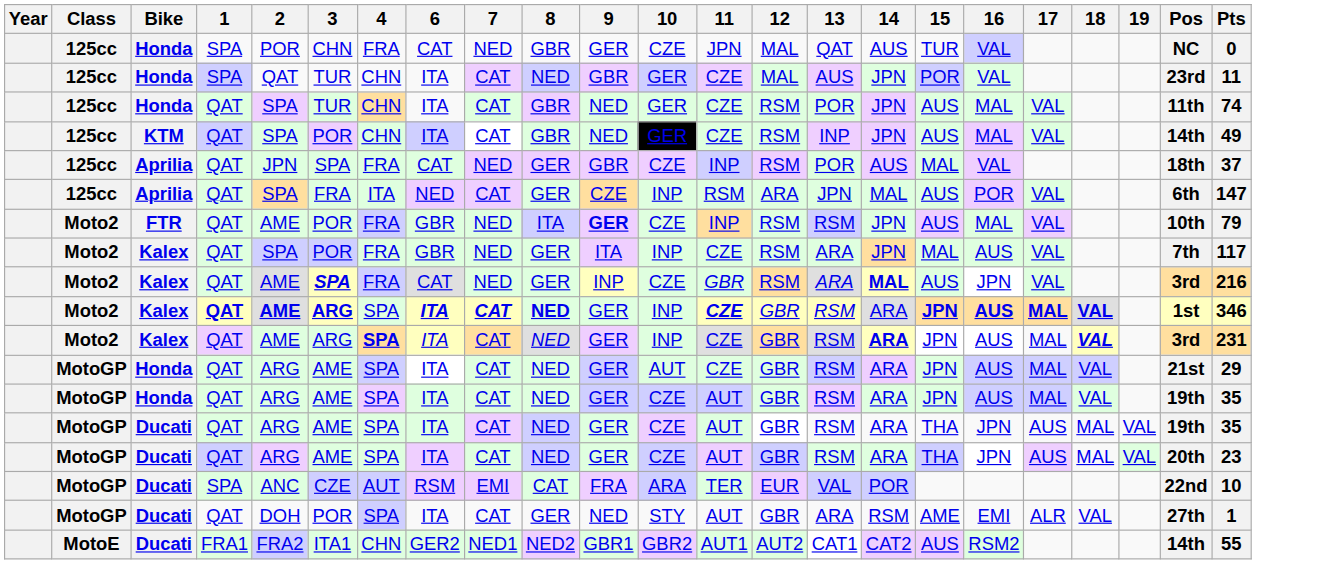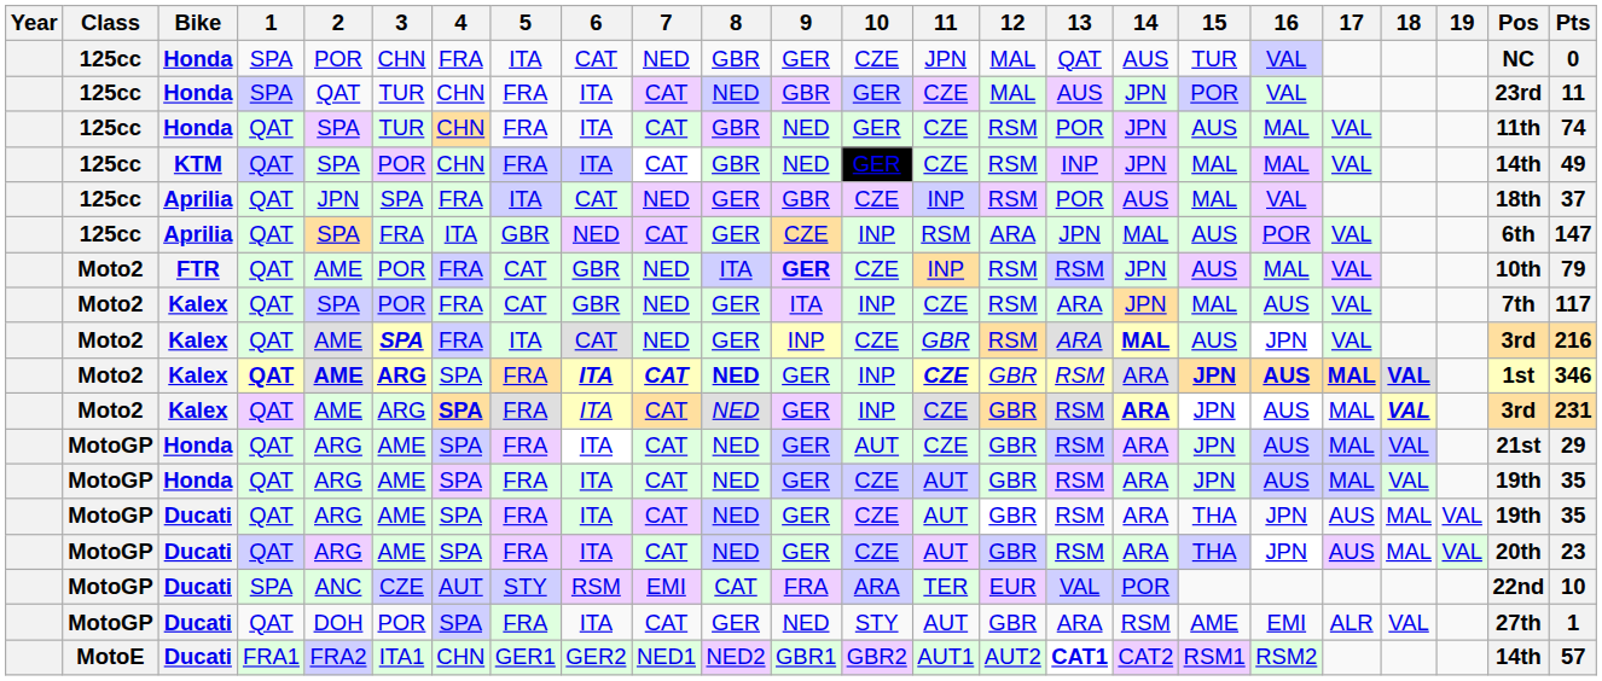 <table class="wikitable" style="text-align:center;">
 <tr>
 <th>Year</th>
 <th>Class</th>
 <th>Bike</th>
 <th>1</th>
 <th>2</th>
 <th>3</th>
 <th>4</th>
+<th>5</th>
 <th>6</th>
 <th>7</th>
 <th>8</th>
 <th>9</th>
 <th>10</th>
 <th>11</th>
 <th>12</th>
 <th>13</th>
 <th>14</th>
 <th>15</th>
 <th>16</th>
 <th>17</th>
 <th>18</th>
 <th>19</th>
 <th>Pos</th>
 <th>Pts</th>
 </tr>
 <tr>
 <th></th>
 <th>125cc</th>
 <th><a href='#'>Honda</a></th>
 <td><a href='#'>SPA</a></td>
 <td><a href='#'>POR</a></td>
 <td><a href='#'>CHN</a></td>
 <td><a href='#'>FRA</a></td>
+<td><a href='#'>ITA</a></td>
 <td><a href='#'>CAT</a></td>
 <td><a href='#'>NED</a></td>
 <td><a href='#'>GBR</a></td>
 <td><a href='#'>GER</a></td>
 <td><a href='#'>CZE</a></td>
 <td><a href='#'>JPN</a></td>
 <td><a href='#'>MAL</a></td>
 <td><a href='#'>QAT</a></td>
 <td><a href='#'>AUS</a></td>
 <td><a href='#'>TUR</a></td>
 <td style="background:#CFCFFF;"><a href='#'>VAL</a><br></td>
 <td></td>
 <td></td>
 <td></td>
 <th>NC</th>
 <th>0</th>
 </tr>
 <tr>
 <th></th>
 <th>125cc</th>
 <th><a href='#'>Honda</a></th>
 <td style="background:#cfcfff;"><a href='#'>SPA</a><br></td>
 <td><a href='#'>QAT</a></td>
 <td><a href='#'>TUR</a></td>
 <td><a href='#'>CHN</a></td>
+<td><a href='#'>FRA</a></td>
 <td><a href='#'>ITA</a></td>
 <td style="background:#efcfff;"><a href='#'>CAT</a><br></td>
 <td style="background:#cfcfff;"><a href='#'>NED</a><br></td>
 <td style="background:#efcfff;"><a href='#'>GBR</a><br></td>
 <td style="background:#cfcfff;"><a href='#'>GER</a><br></td>
 <td style="background:#efcfff;"><a href='#'>CZE</a><br></td>
 <td style="background:#dfffdf;"><a href='#'>MAL</a><br></td>
 <td style="background:#efcfff;"><a href='#'>AUS</a><br></td>
 <td style="background:#dfffdf;"><a href='#'>JPN</a><br></td>
 <td style="background:#cfcfff;"><a href='#'>POR</a><br></td>
 <td style="background:#dfffdf;"><a href='#'>VAL</a><br></td>
 <td></td>
 <td></td>
 <td></td>
 <th>23rd</th>
 <th>11</th>
 </tr>
 <tr>
 <th></th>
 <th>125cc</th>
 <th><a href='#'>Honda</a></th>
 <td style="background:#dfffdf;"><a href='#'>QAT</a><br></td>
 <td style="background:#efcfff;"><a href='#'>SPA</a><br></td>
 <td style="background:#dfffdf;"><a href='#'>TUR</a><br></td>
 <td style="background:#FFDF9F;"><a href='#'>CHN</a><br></td>
+<td><a href='#'>FRA</a></td>
 <td><a href='#'>ITA</a></td>
 <td style="background:#dfffdf;"><a href='#'>CAT</a><br></td>
 <td style="background:#efcfff;"><a href='#'>GBR</a><br></td>
 <td style="background:#dfffdf;"><a href='#'>NED</a><br></td>
 <td style="background:#dfffdf;"><a href='#'>GER</a><br></td>
 <td style="background:#dfffdf;"><a href='#'>CZE</a><br></td>
 <td style="background:#dfffdf;"><a href='#'>RSM</a><br></td>
 <td style="background:#dfffdf;"><a href='#'>POR</a><br></td>
 <td style="background:#efcfff;"><a href='#'>JPN</a><br></td>
 <td style="background:#dfffdf;"><a href='#'>AUS</a><br></td>
 <td style="background:#dfffdf;"><a href='#'>MAL</a><br></td>
 <td style="background:#dfffdf;"><a href='#'>VAL</a><br></td>
 <td></td>
 <td></td>
 <th>11th</th>
 <th>74</th>
 </tr>
 <tr>
 <th></th>
 <th>125cc</th>
 <th><a href='#'>KTM</a></th>
 <td style="background:#cfcfff;"><a href='#'>QAT</a><br></td>
 <td style="background:#dfffdf;"><a href='#'>SPA</a><br></td>
 <td style="background:#efcfff;"><a href='#'>POR</a><br></td>
 <td style="background:#dfffdf;"><a href='#'>CHN</a><br></td>
+<td style="background:#cfcfff;"><a href='#'>FRA</a><br></td>
 <td style="background:#cfcfff;"><a href='#'>ITA</a><br></td>
 <td style="background:#ffffff;"><a href='#'>CAT</a><br></td>
 <td style="background:#dfffdf;"><a href='#'>GBR</a><br></td>
 <td style="background:#dfffdf;"><a href='#'>NED</a><br></td>
 <td style="background:#000000; color:#FFFFFF;"><a href='#'><span>GER</span></a><br></td>
 <td style="background:#dfffdf;"><a href='#'>CZE</a><br></td>
 <td style="background:#dfffdf;"><a href='#'>RSM</a><br></td>
 <td style="background:#efcfff;"><a href='#'>INP</a><br></td>
 <td style="background:#efcfff;"><a href='#'>JPN</a><br></td>
-<td style="background:#dfffdf;"><a href='#'>AUS</a><br></td>
+<td style="background:#dfffdf;"><a href='#'>MAL</a><br></td>
 <td style="background:#efcfff;"><a href='#'>MAL</a><br></td>
 <td style="background:#dfffdf;"><a href='#'>VAL</a><br></td>
 <td></td>
 <td></td>
 <th>14th</th>
 <th>49</th>
 </tr>
 <tr>
 <th></th>
 <th>125cc</th>
 <th><a href='#'>Aprilia</a></th>
 <td style="background:#dfffdf;"><a href='#'>QAT</a><br></td>
 <td style="background:#dfffdf;"><a href='#'>JPN</a><br></td>
 <td style="background:#dfffdf;"><a href='#'>SPA</a><br></td>
 <td style="background:#dfffdf;"><a href='#'>FRA</a><br></td>
+<td style="background:#cfcfff;"><a href='#'>ITA</a><br></td>
 <td style="background:#dfffdf;"><a href='#'>CAT</a><br></td>
 <td style="background:#efcfff;"><a href='#'>NED</a><br></td>
 <td style="background:#efcfff;"><a href='#'>GER</a><br></td>
 <td style="background:#efcfff;"><a href='#'>GBR</a><br></td>
 <td style="background:#efcfff;"><a href='#'>CZE</a><br></td>
 <td style="background:#cfcfff;"><a href='#'>INP</a><br></td>
 <td style="background:#efcfff;"><a href='#'>RSM</a><br></td>
 <td style="background:#dfffdf;"><a href='#'>POR</a><br></td>
 <td style="background:#efcfff;"><a href='#'>AUS</a><br></td>
 <td style="background:#dfffdf;"><a href='#'>MAL</a><br></td>
 <td style="background:#efcfff;"><a href='#'>VAL</a><br></td>
 <td></td>
 <td></td>
 <td></td>
 <th>18th</th>
 <th>37</th>
 </tr>
 <tr>
 <th></th>
 <th>125cc</th>
 <th><a href='#'>Aprilia</a></th>
 <td style="background:#DFFFDF;"><a href='#'>QAT</a><br></td>
 <td style="background:#FFDF9F;"><a href='#'>SPA</a><br></td>
 <td style="background:#DFFFDF;"><a href='#'>FRA</a><br></td>
 <td style="background:#DFFFDF;"><a href='#'>ITA</a><br></td>
+<td style="background:#DFFFDF;"><a href='#'>GBR</a><br></td>
 <td style="background:#EFCFFF;"><a href='#'>NED</a><br></td>
 <td style="background:#EFCFFF;"><a href='#'>CAT</a><br></td>
 <td style="background:#DFFFDF;"><a href='#'>GER</a><br></td>
 <td style="background:#FFDF9F;"><a href='#'>CZE</a><br></td>
 <td style="background:#DFFFDF;"><a href='#'>INP</a><br></td>
 <td style="background:#DFFFDF;"><a href='#'>RSM</a><br></td>
 <td style="background:#DFFFDF;"><a href='#'>ARA</a><br></td>
 <td style="background:#DFFFDF;"><a href='#'>JPN</a><br></td>
 <td style="background:#DFFFDF;"><a href='#'>MAL</a><br></td>
 <td style="background:#DFFFDF;"><a href='#'>AUS</a><br></td>
 <td style="background:#EFCFFF;"><a href='#'>POR</a><br></td>
 <td style="background:#DFFFDF;"><a href='#'>VAL</a><br></td>
 <td></td>
 <td></td>
 <th>6th</th>
 <th>147</th>
 </tr>
 <tr>
 <th></th>
 <th>Moto2</th>
 <th><a href='#'>FTR</a></th>
 <td style="background:#DFFFDF;"><a href='#'>QAT</a><br></td>
 <td style="background:#DFFFDF;"><a href='#'>AME</a><br></td>
 <td style="background:#DFFFDF;"><a href='#'>POR</a><br></td>
 <td style="background:#CFCFFF;"><a href='#'>FRA</a><br></td>
+<td style="background:#DFFFDF;"><a href='#'>CAT</a><br></td>
 <td style="background:#DFFFDF;"><a href='#'>GBR</a><br></td>
 <td style="background:#DFFFDF;"><a href='#'>NED</a><br></td>
 <td style="background:#CFCFFF;"><a href='#'>ITA</a><br></td>
 <td style="background:#EFCFFF;"><strong><a href='#'>GER</a><br></strong></td>
 <td style="background:#DFFFDF;"><a href='#'>CZE</a><br></td>
 <td style="background:#FFDF9F;"><a href='#'>INP</a><br></td>
 <td style="background:#DFFFDF;"><a href='#'>RSM</a><br></td>
 <td style="background:#cfcfff;"><a href='#'>RSM</a><br></td>
 <td style="background:#DFFFDF;"><a href='#'>JPN</a><br></td>
 <td style="background:#EFCFFF;"><a href='#'>AUS</a><br></td>
 <td style="background:#DFFFDF;"><a href='#'>MAL</a><br></td>
 <td style="background:#EFCFFF;"><a href='#'>VAL</a><br></td>
 <td></td>
 <td></td>
 <th>10th</th>
 <th>79</th>
 </tr>
 <tr>
 <th></th>
 <th>Moto2</th>
 <th><a href='#'>Kalex</a></th>
 <td style="background:#DFFFDF;"><a href='#'>QAT</a><br></td>
 <td style="background:#CFCFFF;"><a href='#'>SPA</a><br></td>
 <td style="background:#CFCFFF;"><a href='#'>POR</a><br></td>
 <td style="background:#DFFFDF;"><a href='#'>FRA</a><br></td>
+<td style="background:#DFFFDF;"><a href='#'>CAT</a><br></td>
 <td style="background:#DFFFDF;"><a href='#'>GBR</a><br></td>
 <td style="background:#DFFFDF;"><a href='#'>NED</a><br></td>
 <td style="background:#DFFFDF;"><a href='#'>GER</a><br></td>
 <td style="background:#EFCFFF;"><a href='#'>ITA</a><br></td>
 <td style="background:#DFFFDF;"><a href='#'>INP</a><br></td>
 <td style="background:#DFFFDF;"><a href='#'>CZE</a><br></td>
 <td style="background:#DFFFDF;"><a href='#'>RSM</a><br></td>
 <td style="background:#DFFFDF;"><a href='#'>ARA</a><br></td>
 <td style="background:#FFDF9F;"><a href='#'>JPN</a><br></td>
 <td style="background:#DFFFDF;"><a href='#'>MAL</a><br></td>
 <td style="background:#DFFFDF;"><a href='#'>AUS</a><br></td>
 <td style="background:#DFFFDF;"><a href='#'>VAL</a><br></td>
 <td></td>
 <td></td>
 <th>7th</th>
 <th>117</th>
 </tr>
 <tr>
 <th></th>
 <th>Moto2</th>
 <th><a href='#'>Kalex</a></th>
 <td style="background:#DFFFDF;"><a href='#'>QAT</a><br></td>
 <td style="background:#DFDFDF;"><a href='#'>AME</a><br></td>
 <td style="background:#FFFFBF;"><strong><em><a href='#'>SPA</a></em></strong><br></td>
 <td style="background:#CFCFFF;"><a href='#'>FRA</a><br></td>
+<td style="background:#DFFFDF;"><a href='#'>ITA</a><br></td>
 <td style="background:#DFDFDF;"><a href='#'>CAT</a><br></td>
 <td style="background:#DFFFDF;"><a href='#'>NED</a><br></td>
 <td style="background:#DFFFDF;"><a href='#'>GER</a><br></td>
 <td style="background:#FFFFBF;"><a href='#'>INP</a><br></td>
 <td style="background:#DFFFDF;"><a href='#'>CZE</a><br></td>
 <td style="background:#DFFFDF;"><em><a href='#'>GBR</a></em><br></td>
 <td style="background:#FFDF9F;"><a href='#'>RSM</a><br></td>
 <td style="background:#DFDFDF;"><em><a href='#'>ARA</a></em><br></td>
 <td style="background:#FFFFBF;"><strong><a href='#'>MAL</a></strong><br></td>
 <td style="background:#DFFFDF;"><a href='#'>AUS</a><br></td>
 <td style="background:#FFFFFF;"><a href='#'>JPN</a><br></td>
 <td style="background:#DFFFDF;"><a href='#'>VAL</a><br></td>
 <td></td>
 <td></td>
 <th style="background:#FFDF9F;">3rd</th>
 <th style="background:#FFDF9F;">216</th>
 </tr>
 <tr>
 <th></th>
 <th>Moto2</th>
 <th><a href='#'>Kalex</a></th>
 <td style="background:#FFFFBF;"><strong><a href='#'>QAT</a></strong><br></td>
 <td style="background:#DFDFDF;"><strong><a href='#'>AME</a></strong><br></td>
 <td style="background:#FFFFBF;"><strong><a href='#'>ARG</a></strong><br></td>
 <td style="background:#DFFFDF;"><a href='#'>SPA</a><br></td>
+<td style="background:#FFDF9F;"><a href='#'>FRA</a><br></td>
 <td style="background:#FFFFBF;"><strong><em><a href='#'>ITA</a></em></strong><br></td>
 <td style="background:#FFFFBF;"><strong><em><a href='#'>CAT</a></em></strong><br></td>
 <td style="background:#DFFFDF;"><strong><a href='#'>NED</a></strong><br></td>
 <td style="background:#DFFFDF;"><a href='#'>GER</a><br></td>
 <td style="background:#DFFFDF;"><a href='#'>INP</a><br></td>
 <td style="background:#FFFFBF;"><strong><em><a href='#'>CZE</a></em></strong><br></td>
 <td style="background:#FFFFBF;"><em><a href='#'>GBR</a></em><br></td>
 <td style="background:#FFFFBF;"><em><a href='#'>RSM</a></em><br></td>
 <td style="background:#DFDFDF;"><a href='#'>ARA</a><br></td>
 <td style="background:#FFDF9F;"><strong><a href='#'>JPN</a></strong><br></td>
 <td style="background:#FFDF9F;"><strong><a href='#'>AUS</a></strong><br></td>
 <td style="background:#FFDF9F;"><strong><a href='#'>MAL</a></strong><br></td>
 <td style="background:#DFDFDF;"><strong><a href='#'>VAL</a></strong><br></td>
 <td></td>
 <th style="background:#FFFFBF;">1st</th>
 <th style="background:#FFFFBF;">346</th>
 </tr>
 <tr>
 <th></th>
 <th>Moto2</th>
 <th><a href='#'>Kalex</a></th>
 <td style="background:#EFCFFF;"><a href='#'>QAT</a><br></td>
 <td style="background:#DFFFDF;"><a href='#'>AME</a><br></td>
 <td style="background:#DFFFDF;"><a href='#'>ARG</a><br></td>
 <td style="background:#FFDF9F;"><strong><a href='#'>SPA</a></strong><br></td>
+<td style="background:#DFDFDF;"><a href='#'>FRA</a><br></td>
 <td style="background:#FFFFBF;"><em><a href='#'>ITA</a></em><br></td>
 <td style="background:#FFDF9F;"><a href='#'>CAT</a><br></td>
 <td style="background:#DFDFDF;"><em><a href='#'>NED</a></em><br></td>
 <td style="background:#EFCFFF;"><a href='#'>GER</a><br></td>
 <td style="background:#DFFFDF;"><a href='#'>INP</a><br></td>
 <td style="background:#DFDFDF;"><a href='#'>CZE</a><br></td>
 <td style="background:#FFDF9F;"><a href='#'>GBR</a><br></td>
 <td style="background:#DFDFDF;"><a href='#'>RSM</a><br></td>
 <td style="background:#FFFFBF;"><strong><a href='#'>ARA</a></strong><br></td>
 <td style="background:#FFFFFF;"><a href='#'>JPN</a><br></td>
 <td style="background:#FFFFFF;"><a href='#'>AUS</a><br></td>
 <td><a href='#'>MAL</a></td>
 <td style="background:#FFFFBF;"><strong><em><a href='#'>VAL</a></em></strong><br></td>
 <td></td>
 <th style="background:#FFDF9F;">3rd</th>
 <th style="background:#FFDF9F;">231</th>
 </tr>
 <tr>
 <th></th>
 <th>MotoGP</th>
 <th><a href='#'>Honda</a></th>
 <td style="background:#dfffdf;"><a href='#'>QAT</a><br></td>
 <td style="background:#dfffdf;"><a href='#'>ARG</a><br></td>
 <td style="background:#dfffdf;"><a href='#'>AME</a><br></td>
 <td style="background:#cfcfff;"><a href='#'>SPA</a><br></td>
+<td style="background:#efcfff;"><a href='#'>FRA</a><br></td>
 <td style="background:#ffffff;"><a href='#'>ITA</a><br></td>
 <td style="background:#dfffdf;"><a href='#'>CAT</a><br></td>
 <td style="background:#dfffdf;"><a href='#'>NED</a><br></td>
 <td style="background:#cfcfff;"><a href='#'>GER</a><br></td>
 <td style="background:#dfffdf;"><a href='#'>AUT</a><br></td>
 <td style="background:#dfffdf;"><a href='#'>CZE</a><br></td>
 <td style="background:#dfffdf;"><a href='#'>GBR</a><br></td>
 <td style="background:#cfcfff;"><a href='#'>RSM</a><br></td>
 <td style="background:#efcfff;"><a href='#'>ARA</a><br></td>
 <td style="background:#dfffdf;"><a href='#'>JPN</a><br></td>
 <td style="background:#cfcfff;"><a href='#'>AUS</a><br></td>
 <td style="background:#cfcfff;"><a href='#'>MAL</a><br></td>
 <td style="background:#cfcfff;"><a href='#'>VAL</a><br></td>
 <td></td>
 <th>21st</th>
 <th>29</th>
 </tr>
 <tr>
 <th></th>
 <th>MotoGP</th>
 <th><a href='#'>Honda</a></th>
 <td style="background:#dfffdf;"><a href='#'>QAT</a><br></td>
 <td style="background:#dfffdf;"><a href='#'>ARG</a><br></td>
 <td style="background:#dfffdf;"><a href='#'>AME</a><br></td>
 <td style="background:#efcfff;"><a href='#'>SPA</a><br></td>
+<td style="background:#dfffdf;"><a href='#'>FRA</a><br></td>
 <td style="background:#dfffdf;"><a href='#'>ITA</a><br></td>
 <td style="background:#dfffdf;"><a href='#'>CAT</a><br></td>
 <td style="background:#dfffdf;"><a href='#'>NED</a><br></td>
 <td style="background:#cfcfff;"><a href='#'>GER</a><br></td>
 <td style="background:#cfcfff;"><a href='#'>CZE</a><br></td>
 <td style="background:#cfcfff;"><a href='#'>AUT</a><br></td>
 <td style="background:#dfffdf;"><a href='#'>GBR</a><br></td>
 <td style="background:#efcfff;"><a href='#'>RSM</a><br></td>
 <td style="background:#dfffdf;"><a href='#'>ARA</a><br></td>
 <td style="background:#dfffdf;"><a href='#'>JPN</a><br></td>
 <td style="background:#cfcfff;"><a href='#'>AUS</a><br></td>
 <td style="background:#cfcfff;"><a href='#'>MAL</a><br></td>
 <td style="background:#dfffdf;"><a href='#'>VAL</a><br></td>
 <td></td>
 <th>19th</th>
 <th>35</th>
 </tr>
 <tr>
 <th></th>
 <th>MotoGP</th>
 <th><a href='#'>Ducati</a></th>
 <td style="background:#dfffdf;"><a href='#'>QAT</a><br></td>
 <td style="background:#dfffdf;"><a href='#'>ARG</a><br></td>
 <td style="background:#dfffdf;"><a href='#'>AME</a><br></td>
 <td style="background:#dfffdf;"><a href='#'>SPA</a><br></td>
+<td style="background:#efcfff;"><a href='#'>FRA</a><br></td>
 <td style="background:#dfffdf;"><a href='#'>ITA</a><br></td>
 <td style="background:#efcfff;"><a href='#'>CAT</a><br></td>
 <td style="background:#cfcfff;"><a href='#'>NED</a><br></td>
 <td style="background:#dfffdf;"><a href='#'>GER</a><br></td>
 <td style="background:#efcfff;"><a href='#'>CZE</a><br></td>
 <td style="background:#dfffdf;"><a href='#'>AUT</a><br></td>
 <td style="background:#ffffff;"><a href='#'>GBR</a><br></td>
 <td><a href='#'>RSM</a></td>
 <td><a href='#'>ARA</a></td>
 <td><a href='#'>THA</a></td>
 <td><a href='#'>JPN</a></td>
 <td><a href='#'>AUS</a></td>
 <td><a href='#'>MAL</a></td>
 <td><a href='#'>VAL</a></td>
 <th>19th</th>
 <th>35</th>
 </tr>
 <tr>
 <th></th>
 <th>MotoGP</th>
 <th><a href='#'>Ducati</a></th>
 <td style="background:#cfcfff;"><a href='#'>QAT</a><br></td>
 <td style="background:#efcfff;"><a href='#'>ARG</a><br></td>
 <td style="background:#dfffdf;"><a href='#'>AME</a><br></td>
 <td style="background:#dfffdf;"><a href='#'>SPA</a><br></td>
+<td style="background:#efcfff;"><a href='#'>FRA</a><br></td>
 <td style="background:#efcfff;"><a href='#'>ITA</a><br></td>
 <td style="background:#dfffdf;"><a href='#'>CAT</a><br></td>
 <td style="background:#cfcfff;"><a href='#'>NED</a><br></td>
 <td style="background:#dfffdf;"><a href='#'>GER</a><br></td>
 <td style="background:#cfcfff;"><a href='#'>CZE</a><br></td>
 <td style="background:#efcfff;"><a href='#'>AUT</a><br></td>
 <td style="background:#cfcfff;"><a href='#'>GBR</a><br></td>
 <td style="background:#dfffdf;"><a href='#'>RSM</a><br></td>
 <td style="background:#dfffdf;"><a href='#'>ARA</a><br></td>
 <td style="background:#cfcfff;"><a href='#'>THA</a><br></td>
 <td style="background:#ffffff;"><a href='#'>JPN</a><br></td>
 <td style="background:#efcfff;"><a href='#'>AUS</a><br></td>
 <td><a href='#'>MAL</a></td>
 <td style="background:#dfffdf;"><a href='#'>VAL</a><br></td>
 <th>20th</th>
 <th>23</th>
 </tr>
 <tr>
 <th></th>
 <th>MotoGP</th>
 <th><a href='#'>Ducati</a></th>
 <td style="background:#dfffdf;"><a href='#'>SPA</a><br></td>
 <td style="background:#dfffdf;"><a href='#'>ANC</a><br></td>
 <td style="background:#cfcfff;"><a href='#'>CZE</a><br></td>
 <td style="background:#cfcfff;"><a href='#'>AUT</a><br></td>
+<td style="background:#cfcfff;"><a href='#'>STY</a><br></td>
 <td style="background:#efcfff;"><a href='#'>RSM</a><br></td>
 <td style="background:#efcfff;"><a href='#'>EMI</a><br></td>
 <td style="background:#dfffdf;"><a href='#'>CAT</a><br></td>
 <td style="background:#efcfff;"><a href='#'>FRA</a><br></td>
 <td style="background:#cfcfff;"><a href='#'>ARA</a><br></td>
 <td style="background:#dfffdf;"><a href='#'>TER</a><br></td>
 <td style="background:#efcfff;"><a href='#'>EUR</a><br></td>
 <td style="background:#cfcfff;"><a href='#'>VAL</a><br></td>
 <td style="background:#cfcfff;"><a href='#'>POR</a><br></td>
 <td></td>
 <td></td>
 <td></td>
 <td></td>
 <td></td>
 <th>22nd</th>
 <th>10</th>
 </tr>
 <tr>
 <th></th>
 <th>MotoGP</th>
 <th><a href='#'>Ducati</a></th>
 <td><a href='#'>QAT</a></td>
 <td><a href='#'>DOH</a></td>
 <td><a href='#'>POR</a></td>
 <td style="background:#CFCFFF;"><a href='#'>SPA</a><br></td>
+<td style="background:#DFFFDF;"><a href='#'>FRA</a><br></td>
 <td><a href='#'>ITA</a></td>
 <td><a href='#'>CAT</a></td>
 <td><a href='#'>GER</a></td>
 <td><a href='#'>NED</a></td>
 <td><a href='#'>STY</a></td>
 <td><a href='#'>AUT</a></td>
 <td><a href='#'>GBR</a></td>
 <td><a href='#'>ARA</a></td>
 <td><a href='#'>RSM</a></td>
 <td><a href='#'>AME</a></td>
 <td><a href='#'>EMI</a></td>
 <td><a href='#'>ALR</a></td>
 <td><a href='#'>VAL</a></td>
 <td></td>
 <th>27th</th>
 <th>1</th>
 </tr>
 <tr>
 <th></th>
 <th>MotoE</th>
 <th><a href='#'>Ducati</a></th>
 <td style="background:#dfffdf;"><a href='#'>FRA1</a><br></td>
 <td style="background:#cfcfff;"><a href='#'>FRA2</a><br></td>
 <td style="background:#dfffdf;"><a href='#'>ITA1</a><br></td>
 <td style="background:#dfffdf;"><a href='#'>CHN</a><br></td>
+<td style="background:#dfffdf;"><a href='#'>GER1</a><br></td>
 <td style="background:#dfffdf;"><a href='#'>GER2</a><br></td>
 <td style="background:#dfffdf;"><a href='#'>NED1</a><br></td>
 <td style="background:#efcfff;"><a href='#'>NED2</a><br></td>
 <td style="background:#dfffdf;"><a href='#'>GBR1</a><br></td>
 <td style="background:#efcfff;"><a href='#'>GBR2</a><br></td>
 <td style="background:#dfffdf;"><a href='#'>AUT1</a><br></td>
 <td style="background:#dfffdf;"><a href='#'>AUT2</a><br></td>
-<td style="background:#ffffff;"><a href='#'>CAT1</a><br></td>
+<td style="background:#ffffff;"><strong><a href='#'>CAT1</a><br></strong></td>
 <td style="background:#efcfff;"><a href='#'>CAT2</a><br></td>
-<td style="background:#EFCFFF;"><a href='#'>AUS</a><br></td>
+<td style="background:#efcfff;"><a href='#'>RSM1</a><br></td>
 <td style="background:#dfffdf;"><a href='#'>RSM2</a><br></td>
 <td></td>
 <td></td>
 <td></td>
 <th>14th</th>
-<th>55</th>
+<th>57</th>
 </tr>
 </table>
